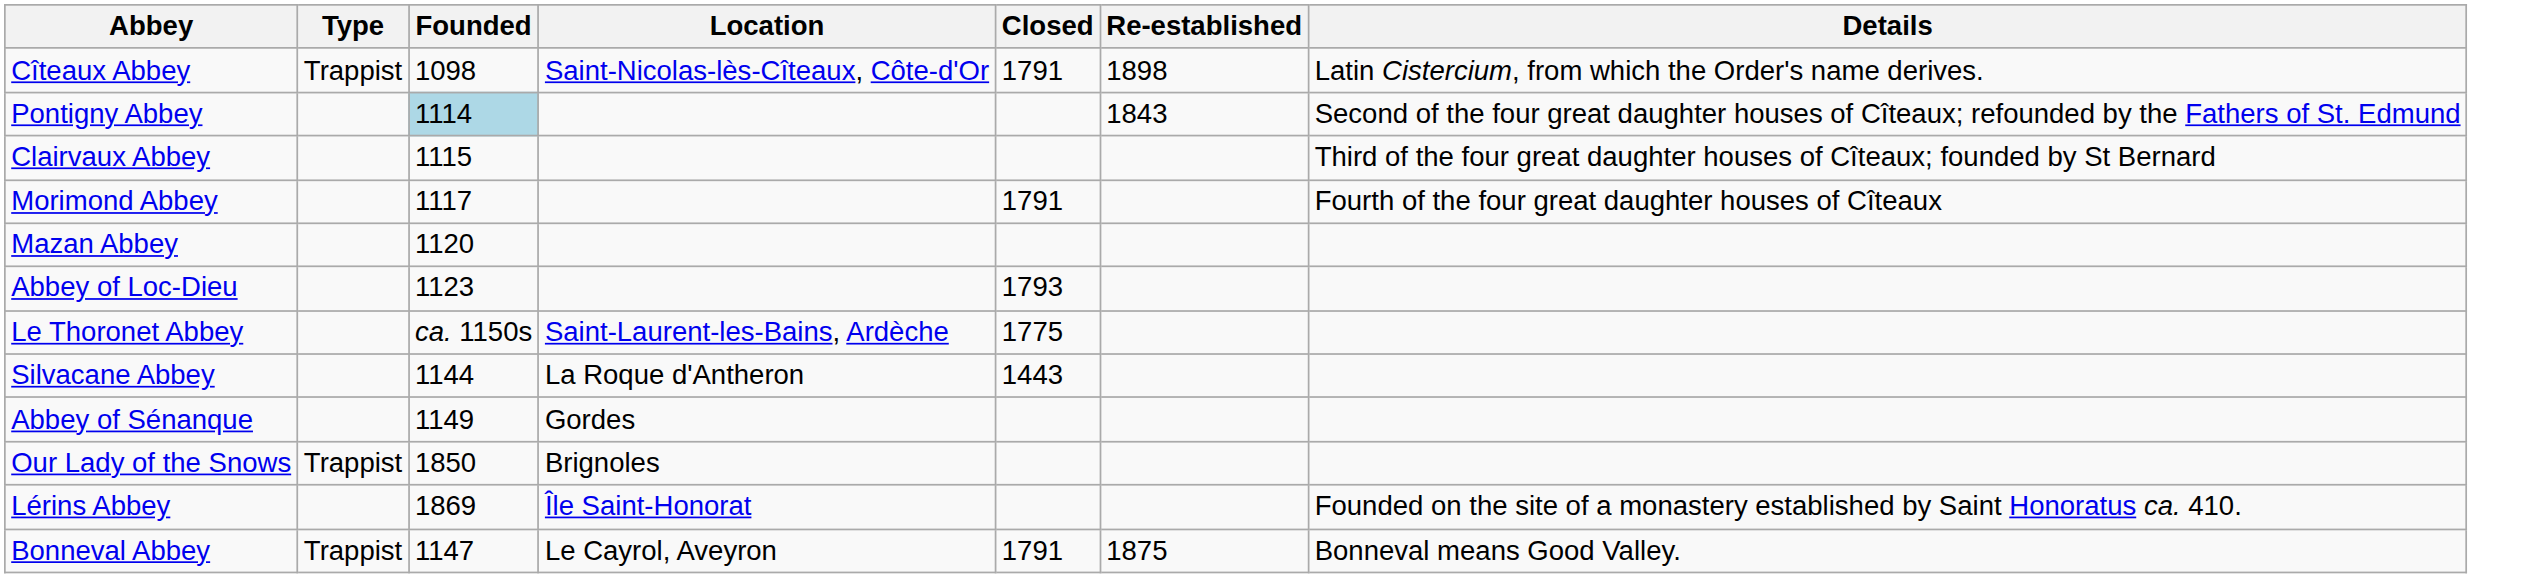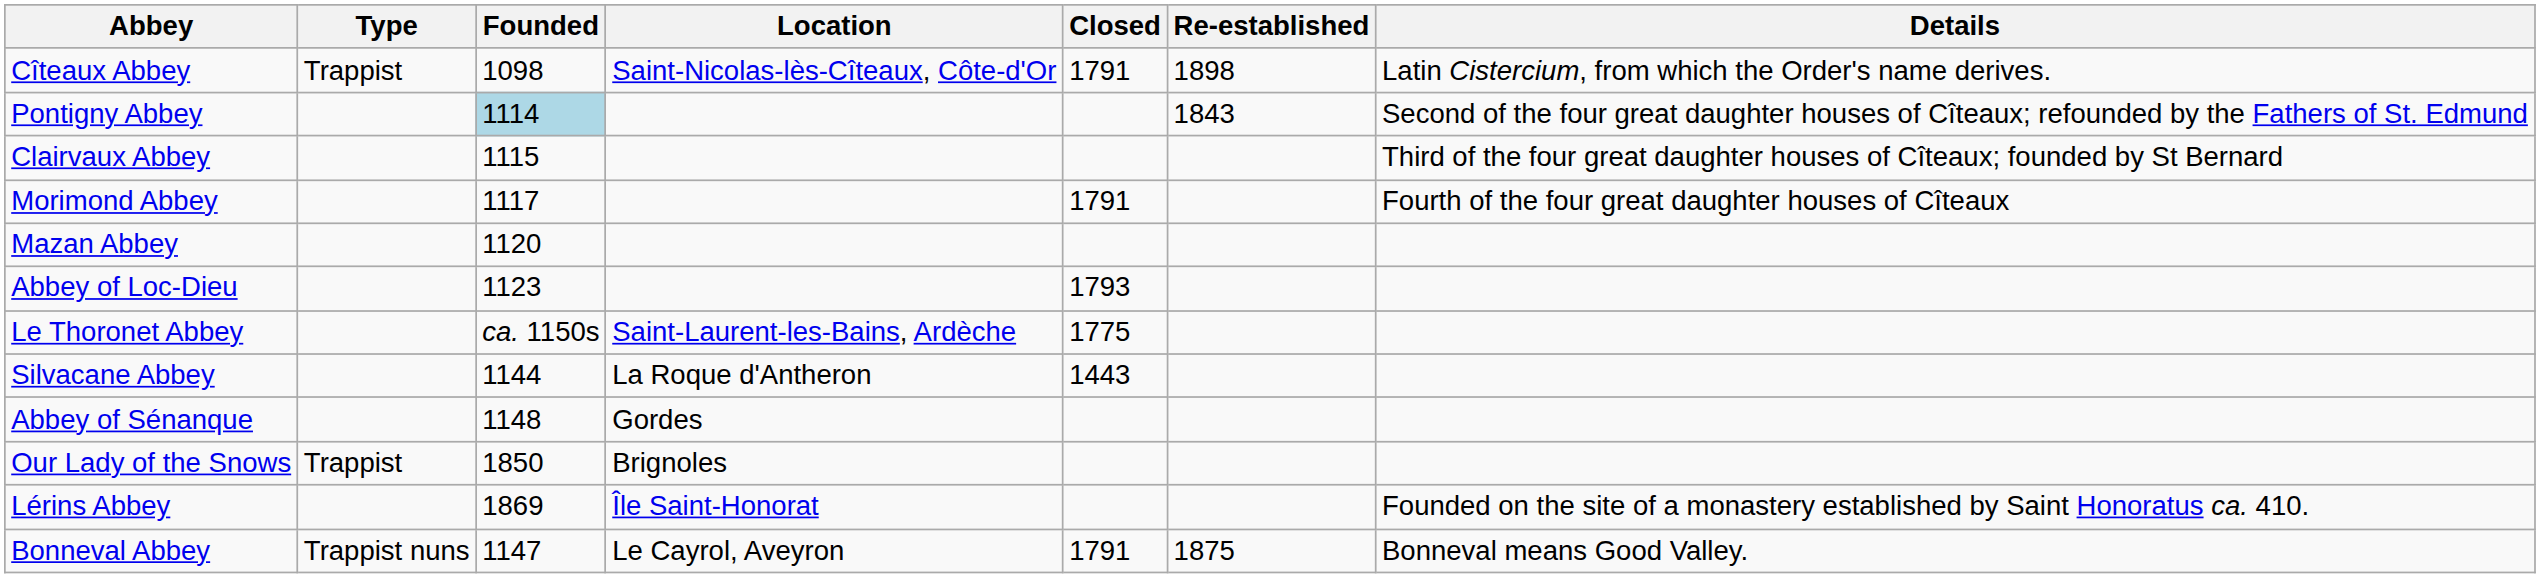 <table class="wikitable">
 <tr>
 <th>Abbey</th>
 <th>Type</th>
 <th>Founded</th>
 <th>Location</th>
 <th>Closed</th>
 <th>Re-established</th>
 <th>Details</th>
 </tr>
 <tr>
 <td><a href='#'>Cîteaux Abbey</a></td>
 <td>Trappist</td>
 <td>1098</td>
 <td><a href='#'>Saint-Nicolas-lès-Cîteaux</a>, <a href='#'>Côte-d'Or</a></td>
 <td>1791</td>
 <td>1898</td>
 <td>Latin <em>Cistercium</em>, from which the Order's name derives.</td>
 </tr>
 <tr>
 <td><a href='#'>Pontigny Abbey</a></td>
 <td></td>
 <td style="background: lightblue;">1114</td>
 <td></td>
 <td></td>
 <td>1843</td>
 <td>Second of the four great daughter houses of Cîteaux; refounded by the <a href='#'>Fathers of St. Edmund</a></td>
 </tr>
 <tr>
 <td><a href='#'>Clairvaux Abbey</a></td>
 <td></td>
 <td>1115</td>
 <td></td>
 <td></td>
 <td></td>
 <td>Third of the four great daughter houses of Cîteaux; founded by St Bernard</td>
 </tr>
 <tr>
 <td><a href='#'>Morimond Abbey</a></td>
 <td></td>
 <td>1117</td>
 <td></td>
 <td>1791</td>
 <td></td>
 <td>Fourth of the four great daughter houses of Cîteaux</td>
 </tr>
 <tr>
 <td><a href='#'>Mazan Abbey</a></td>
 <td></td>
 <td>1120</td>
 <td></td>
 <td></td>
 <td></td>
 <td></td>
 </tr>
 <tr>
 <td><a href='#'>Abbey of Loc-Dieu</a></td>
 <td></td>
 <td>1123</td>
 <td></td>
 <td>1793</td>
 <td></td>
 <td></td>
 </tr>
 <tr>
 <td><a href='#'>Le Thoronet Abbey</a></td>
 <td></td>
 <td><em>ca.</em> 1150s</td>
 <td><a href='#'>Saint-Laurent-les-Bains</a>, <a href='#'>Ardèche</a></td>
 <td>1775</td>
 <td></td>
 <td></td>
 </tr>
 <tr>
 <td><a href='#'>Silvacane Abbey</a></td>
 <td></td>
 <td>1144</td>
 <td>La Roque d'Antheron</td>
 <td>1443</td>
 <td></td>
 <td></td>
 </tr>
 <tr>
 <td><a href='#'>Abbey of Sénanque</a></td>
 <td></td>
-<td>1149</td>
+<td>1148</td>
 <td>Gordes</td>
 <td></td>
 <td></td>
 <td></td>
 </tr>
 <tr>
 <td><a href='#'>Our Lady of the Snows</a></td>
 <td>Trappist</td>
 <td>1850</td>
 <td>Brignoles</td>
 <td></td>
 <td></td>
 <td></td>
 </tr>
 <tr>
 <td><a href='#'>Lérins Abbey</a></td>
 <td></td>
 <td>1869</td>
 <td><a href='#'>Île Saint-Honorat</a></td>
 <td></td>
 <td></td>
 <td>Founded on the site of a monastery established by Saint <a href='#'>Honoratus</a> <em>ca.</em> 410.</td>
 </tr>
 <tr>
 <td><a href='#'>Bonneval Abbey</a></td>
-<td>Trappist</td>
+<td>Trappist nuns</td>
 <td>1147</td>
 <td>Le Cayrol, Aveyron</td>
 <td>1791</td>
 <td>1875</td>
 <td>Bonneval means Good Valley.</td>
 </tr>
 </table>
